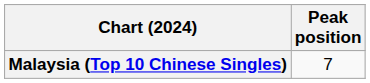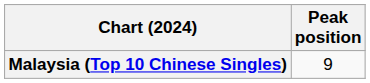 <table class="wikitable sortable plainrowheaders" style="text-align:center">
 <tr>
 <th scope="col">Chart (2024)</th>
 <th scope="col">Peak<br>position</th>
 </tr>
 <tr>
 <th scope="row">Malaysia (<a href='#'>Top 10 Chinese Singles</a>)</th>
-<td>7</td>
+<td>9</td>
 </tr>
 </table>
